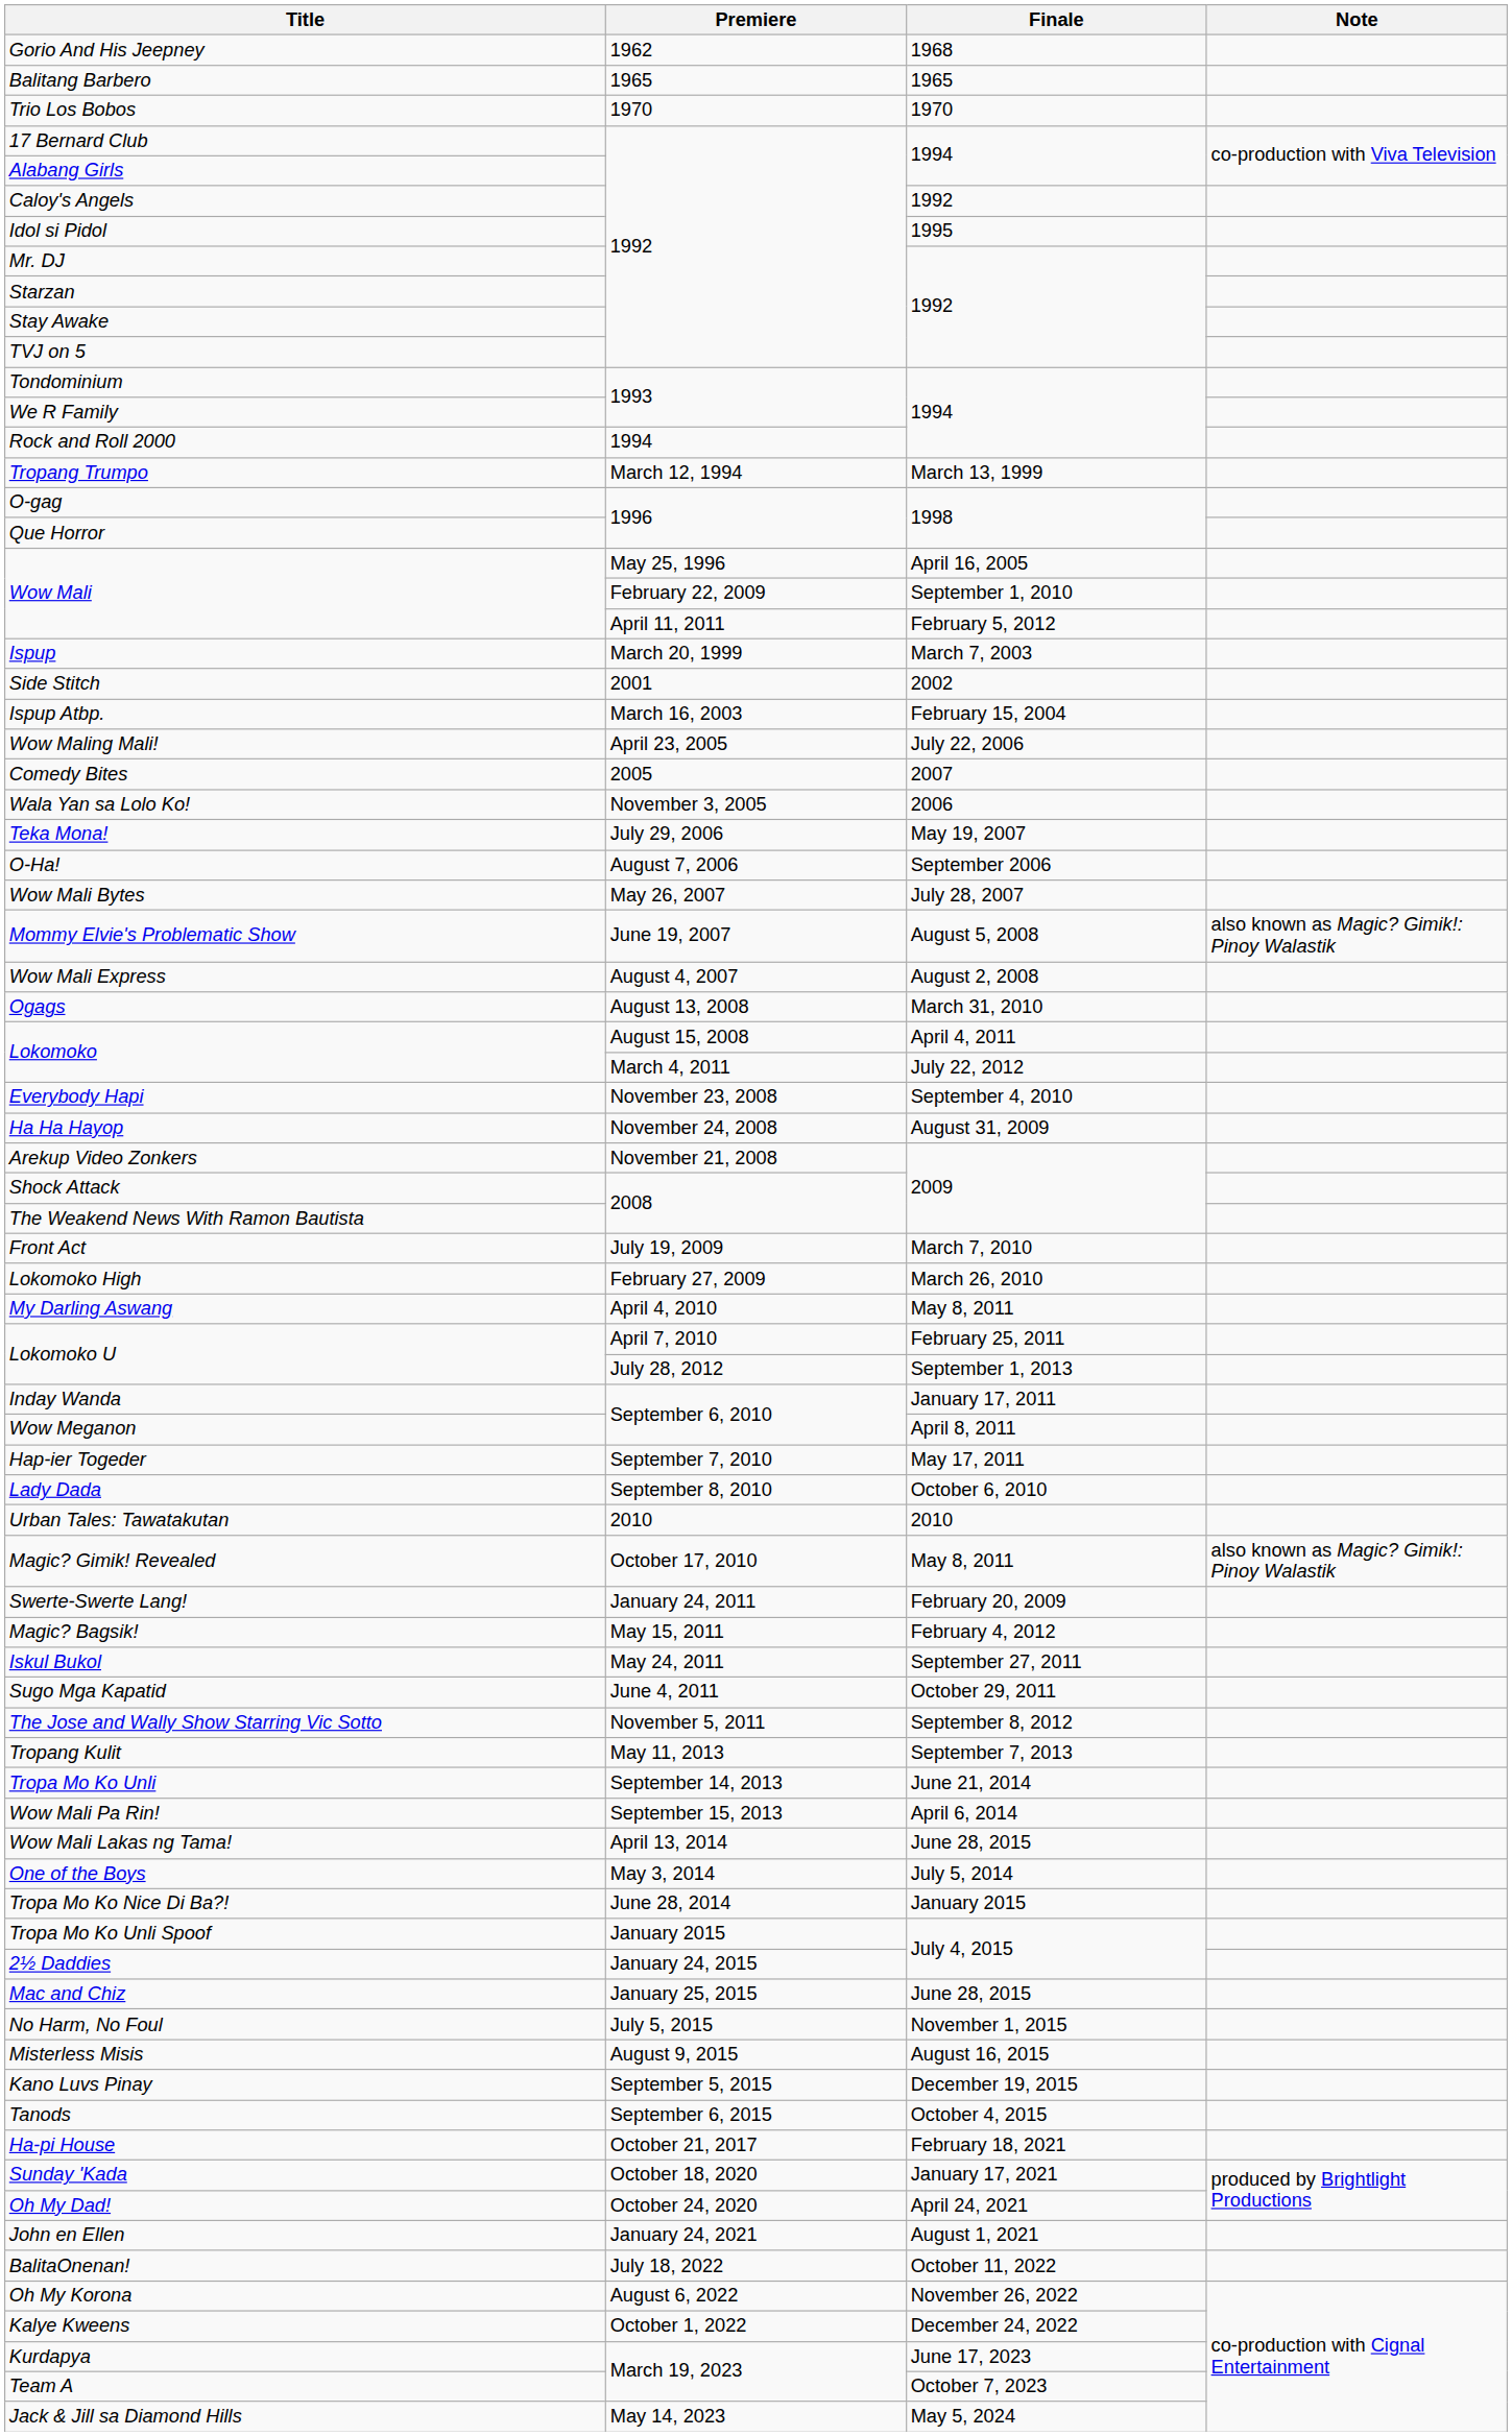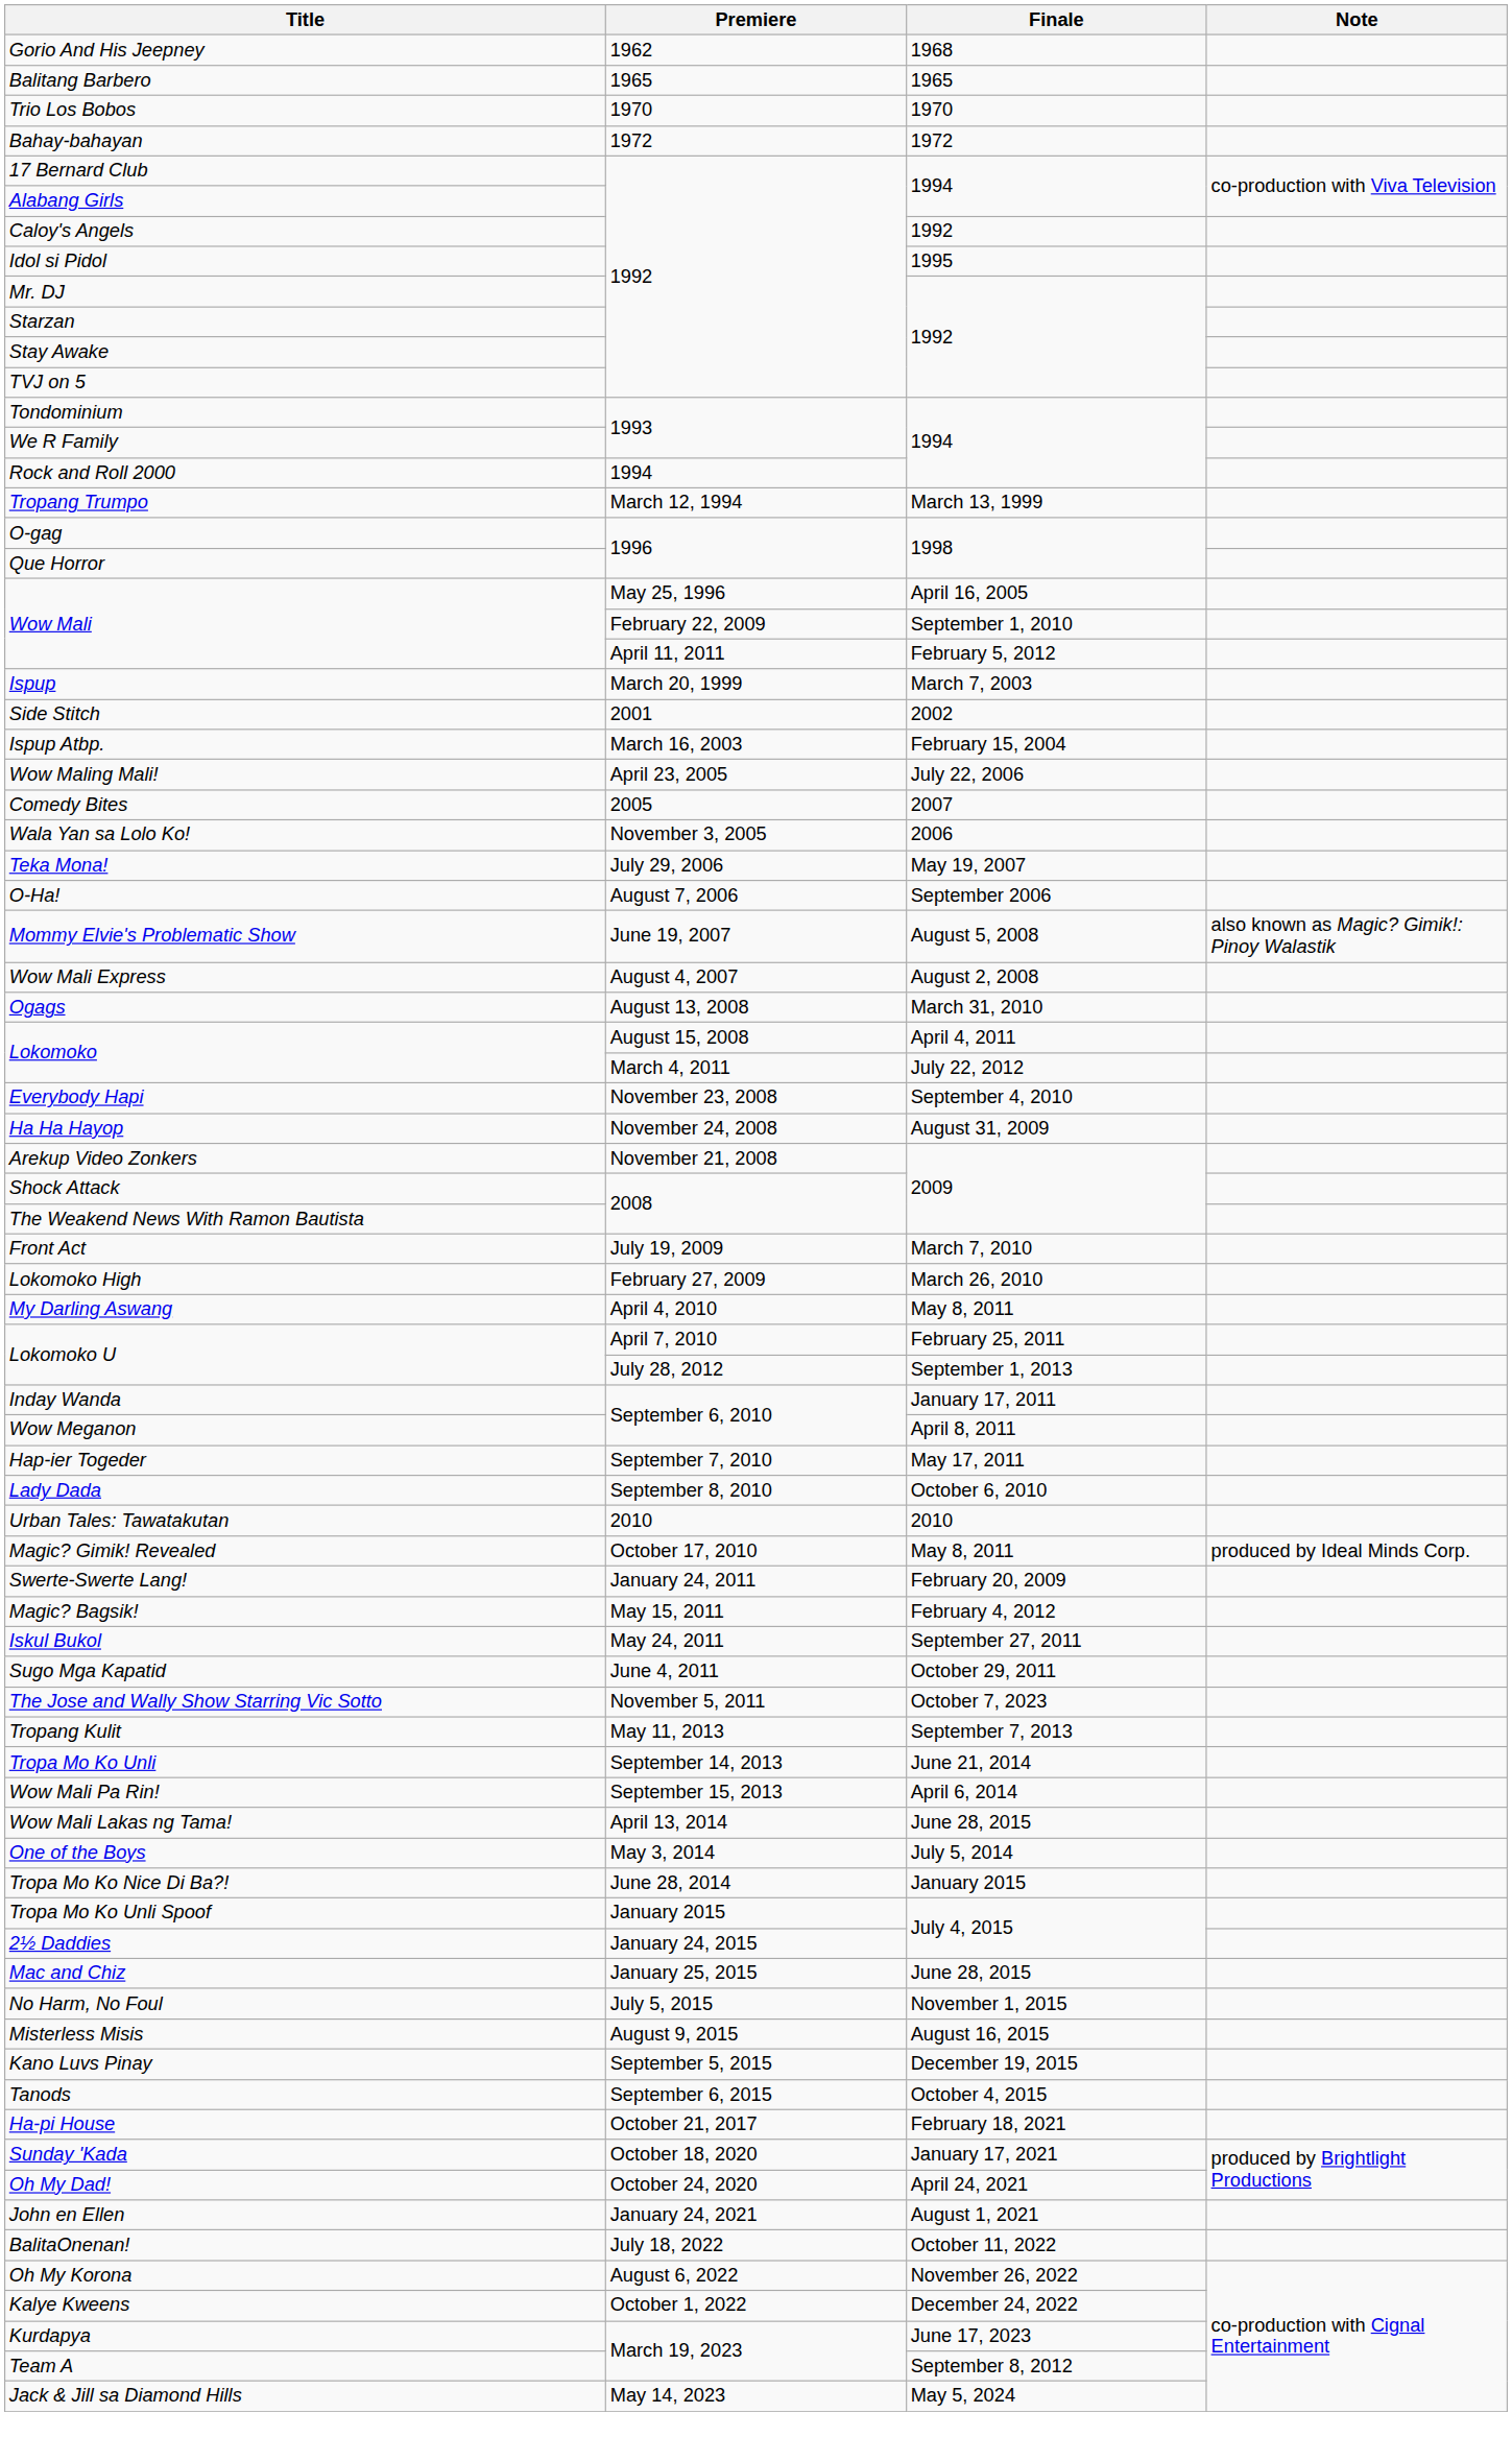 <table class="wikitable sortable" width="100%">
 <tr>
 <th style="width:40%;">Title</th>
 <th style="width:20%;">Premiere</th>
 <th style="width:20%;">Finale</th>
 <th style="width:20%;">Note</th>
 </tr>
 <tr>
 <td><em>Gorio And His Jeepney</em></td>
 <td>1962</td>
 <td>1968</td>
 <td></td>
 </tr>
 <tr>
 <td><em>Balitang Barbero</em></td>
 <td>1965</td>
 <td>1965</td>
 <td></td>
 </tr>
 <tr>
 <td><em>Trio Los Bobos</em></td>
 <td>1970</td>
 <td>1970</td>
+<td></td>
+</tr>
+<tr>
+<td><em>Bahay-bahayan</em></td>
+<td>1972</td>
+<td>1972</td>
 <td></td>
 </tr>
 <tr>
 <td><em>17 Bernard Club</em></td>
 <td rowspan="8">1992</td>
 <td rowspan="2">1994</td>
 <td rowspan="2">co-production with <a href='#'>Viva Television</a></td>
 </tr>
 <tr>
 <td><em><a href='#'>Alabang Girls</a></em></td>
 </tr>
 <tr>
 <td><em>Caloy's Angels</em></td>
 <td>1992</td>
 <td></td>
 </tr>
 <tr>
 <td><em>Idol si Pidol</em></td>
 <td>1995</td>
 <td></td>
 </tr>
 <tr>
 <td><em>Mr. DJ</em></td>
 <td rowspan="4">1992</td>
 <td></td>
 </tr>
 <tr>
 <td><em>Starzan</em></td>
 <td></td>
 </tr>
 <tr>
 <td><em>Stay Awake</em></td>
 <td></td>
 </tr>
 <tr>
 <td><em>TVJ on 5</em></td>
 <td></td>
 </tr>
 <tr>
 <td><em>Tondominium</em></td>
 <td rowspan="2">1993</td>
 <td rowspan="3">1994</td>
 <td></td>
 </tr>
 <tr>
 <td><em>We R Family</em></td>
 <td></td>
 </tr>
 <tr>
 <td><em>Rock and Roll 2000</em></td>
 <td>1994</td>
 <td></td>
 </tr>
 <tr>
 <td><em><a href='#'>Tropang Trumpo</a></em></td>
 <td>March 12, 1994</td>
 <td>March 13, 1999</td>
 <td></td>
 </tr>
 <tr>
 <td><em>O-gag</em></td>
 <td rowspan="2">1996</td>
 <td rowspan="2">1998</td>
 <td></td>
 </tr>
 <tr>
 <td><em>Que Horror</em></td>
 <td></td>
 </tr>
 <tr>
 <td rowspan="3"><em><a href='#'>Wow Mali</a></em></td>
 <td>May 25, 1996</td>
 <td>April 16, 2005</td>
 <td></td>
 </tr>
 <tr>
 <td>February 22, 2009</td>
 <td>September 1, 2010</td>
 <td></td>
 </tr>
 <tr>
 <td>April 11, 2011</td>
 <td>February 5, 2012</td>
 <td></td>
 </tr>
 <tr>
 <td><em><a href='#'>Ispup</a></em></td>
 <td>March 20, 1999</td>
 <td>March 7, 2003</td>
 <td></td>
 </tr>
 <tr>
 <td><em>Side Stitch</em></td>
 <td>2001</td>
 <td>2002</td>
 <td></td>
 </tr>
 <tr>
 <td><em>Ispup Atbp.</em></td>
 <td>March 16, 2003</td>
 <td>February 15, 2004</td>
 <td></td>
 </tr>
 <tr>
 <td><em>Wow Maling Mali!</em></td>
 <td>April 23, 2005</td>
 <td>July 22, 2006</td>
 <td></td>
 </tr>
 <tr>
 <td><em>Comedy Bites</em></td>
 <td>2005</td>
 <td>2007</td>
 <td></td>
 </tr>
 <tr>
 <td><em>Wala Yan sa Lolo Ko!</em></td>
 <td>November 3, 2005</td>
 <td>2006</td>
 <td></td>
 </tr>
 <tr>
 <td><em><a href='#'>Teka Mona!</a></em></td>
 <td>July 29, 2006</td>
 <td>May 19, 2007</td>
 <td></td>
 </tr>
 <tr>
 <td><em>O-Ha!</em></td>
 <td>August 7, 2006</td>
 <td>September 2006</td>
 <td></td>
 </tr>
 <tr>
-<td><em>Wow Mali Bytes</em></td>
-<td>May 26, 2007</td>
-<td>July 28, 2007</td>
-<td></td>
-</tr>
-<tr>
 <td><em><a href='#'>Mommy Elvie's Problematic Show</a></em></td>
 <td>June 19, 2007</td>
 <td>August 5, 2008</td>
 <td>also known as <em>Magic? Gimik!: Pinoy Walastik</em></td>
 </tr>
 <tr>
 <td><em>Wow Mali Express</em></td>
 <td>August 4, 2007</td>
 <td>August 2, 2008</td>
 <td></td>
 </tr>
 <tr>
 <td><em><a href='#'>Ogags</a></em></td>
 <td>August 13, 2008</td>
 <td>March 31, 2010</td>
 <td></td>
 </tr>
 <tr>
 <td rowspan="2"><em><a href='#'>Lokomoko</a></em></td>
 <td>August 15, 2008</td>
 <td>April 4, 2011</td>
 <td></td>
 </tr>
 <tr>
 <td>March 4, 2011</td>
 <td>July 22, 2012</td>
 <td></td>
 </tr>
 <tr>
 <td><em><a href='#'>Everybody Hapi</a></em></td>
 <td>November 23, 2008</td>
 <td>September 4, 2010</td>
 <td></td>
 </tr>
 <tr>
 <td><em><a href='#'>Ha Ha Hayop</a></em></td>
 <td>November 24, 2008</td>
 <td>August 31, 2009</td>
 <td></td>
 </tr>
 <tr>
 <td><em>Arekup Video Zonkers</em></td>
 <td>November 21, 2008</td>
 <td rowspan="3">2009</td>
 <td></td>
 </tr>
 <tr>
 <td><em>Shock Attack</em></td>
 <td rowspan="2">2008</td>
 <td></td>
 </tr>
 <tr>
 <td><em>The Weakend News With Ramon Bautista</em></td>
 <td></td>
 </tr>
 <tr>
 <td><em>Front Act</em></td>
 <td>July 19, 2009</td>
 <td>March 7, 2010</td>
 <td></td>
 </tr>
 <tr>
 <td><em>Lokomoko High</em></td>
 <td>February 27, 2009</td>
 <td>March 26, 2010</td>
 <td></td>
 </tr>
 <tr>
 <td><em><a href='#'>My Darling Aswang</a></em></td>
 <td>April 4, 2010</td>
 <td>May 8, 2011</td>
 <td></td>
 </tr>
 <tr>
 <td rowspan="2"><em>Lokomoko U</em></td>
 <td>April 7, 2010</td>
 <td>February 25, 2011</td>
 <td></td>
 </tr>
 <tr>
 <td>July 28, 2012</td>
 <td>September 1, 2013</td>
 <td></td>
 </tr>
 <tr>
 <td><em>Inday Wanda</em></td>
 <td rowspan="2">September 6, 2010</td>
 <td>January 17, 2011</td>
 <td></td>
 </tr>
 <tr>
 <td><em>Wow Meganon</em></td>
 <td>April 8, 2011</td>
 <td></td>
 </tr>
 <tr>
 <td><em>Hap-ier Togeder</em></td>
 <td>September 7, 2010</td>
 <td>May 17, 2011</td>
 <td></td>
 </tr>
 <tr>
 <td><em><a href='#'>Lady Dada</a></em></td>
 <td>September 8, 2010</td>
 <td>October 6, 2010</td>
 <td></td>
 </tr>
 <tr>
 <td><em>Urban Tales: Tawatakutan</em></td>
 <td>2010</td>
 <td>2010</td>
 <td></td>
 </tr>
 <tr>
 <td><em>Magic? Gimik! Revealed</em></td>
 <td>October 17, 2010</td>
 <td>May 8, 2011</td>
-<td>also known as <em>Magic? Gimik!: Pinoy Walastik</em></td>
+<td>produced by Ideal Minds Corp.</td>
 </tr>
 <tr>
 <td><em>Swerte-Swerte Lang!</em></td>
 <td>January 24, 2011</td>
 <td>February 20, 2009</td>
 <td></td>
 </tr>
 <tr>
 <td><em>Magic? Bagsik!</em></td>
 <td>May 15, 2011</td>
 <td>February 4, 2012</td>
 <td></td>
 </tr>
 <tr>
 <td><em><a href='#'>Iskul Bukol</a></em></td>
 <td>May 24, 2011</td>
 <td>September 27, 2011</td>
 <td></td>
 </tr>
 <tr>
 <td><em>Sugo Mga Kapatid</em></td>
 <td>June 4, 2011</td>
 <td>October 29, 2011</td>
 <td></td>
 </tr>
 <tr>
 <td><em><a href='#'>The Jose and Wally Show Starring Vic Sotto</a></em></td>
 <td>November 5, 2011</td>
-<td>September 8, 2012</td>
+<td>October 7, 2023</td>
 <td></td>
 </tr>
 <tr>
 <td><em>Tropang Kulit</em></td>
 <td>May 11, 2013</td>
 <td>September 7, 2013</td>
 <td></td>
 </tr>
 <tr>
 <td><em><a href='#'>Tropa Mo Ko Unli</a></em></td>
 <td>September 14, 2013</td>
 <td>June 21, 2014</td>
 <td></td>
 </tr>
 <tr>
 <td><em>Wow Mali Pa Rin!</em></td>
 <td>September 15, 2013</td>
 <td>April 6, 2014</td>
 <td></td>
 </tr>
 <tr>
 <td><em>Wow Mali Lakas ng Tama!</em></td>
 <td>April 13, 2014</td>
 <td>June 28, 2015</td>
 <td></td>
 </tr>
 <tr>
 <td><em><a href='#'>One of the Boys</a></em></td>
 <td>May 3, 2014</td>
 <td>July 5, 2014</td>
 <td></td>
 </tr>
 <tr>
 <td><em>Tropa Mo Ko Nice Di Ba?!</em></td>
 <td>June 28, 2014</td>
 <td>January 2015</td>
 <td></td>
 </tr>
 <tr>
 <td><em>Tropa Mo Ko Unli Spoof</em></td>
 <td>January 2015</td>
 <td rowspan="2">July 4, 2015</td>
 <td></td>
 </tr>
 <tr>
 <td><em><a href='#'>2½ Daddies</a></em></td>
 <td>January 24, 2015</td>
 <td></td>
 </tr>
 <tr>
 <td><em><a href='#'>Mac and Chiz</a></em></td>
 <td>January 25, 2015</td>
 <td>June 28, 2015</td>
 <td></td>
 </tr>
 <tr>
 <td><em>No Harm, No Foul</em></td>
 <td>July 5, 2015</td>
 <td>November 1, 2015</td>
 <td></td>
 </tr>
 <tr>
 <td><em>Misterless Misis</em></td>
 <td>August 9, 2015</td>
 <td>August 16, 2015</td>
 <td></td>
 </tr>
 <tr>
 <td><em>Kano Luvs Pinay</em></td>
 <td>September 5, 2015</td>
 <td>December 19, 2015</td>
 <td></td>
 </tr>
 <tr>
 <td><em>Tanods</em></td>
 <td>September 6, 2015</td>
 <td>October 4, 2015</td>
 <td></td>
 </tr>
 <tr>
 <td><em><a href='#'>Ha-pi House</a></em></td>
 <td>October 21, 2017</td>
 <td>February 18, 2021</td>
 <td></td>
 </tr>
 <tr>
 <td><em><a href='#'>Sunday 'Kada</a></em></td>
 <td>October 18, 2020</td>
 <td>January 17, 2021</td>
 <td rowspan="2">produced by <a href='#'>Brightlight Productions</a></td>
 </tr>
 <tr>
 <td><em><a href='#'>Oh My Dad!</a></em></td>
 <td>October 24, 2020</td>
 <td>April 24, 2021</td>
 </tr>
 <tr>
 <td><em>John en Ellen</em></td>
 <td>January 24, 2021</td>
 <td>August 1, 2021</td>
 <td></td>
 </tr>
 <tr>
 <td><em>BalitaOnenan!</em></td>
 <td>July 18, 2022</td>
 <td>October 11, 2022</td>
 <td></td>
 </tr>
 <tr>
 <td><em>Oh My Korona</em></td>
 <td>August 6, 2022</td>
 <td>November 26, 2022</td>
 <td rowspan="5">co-production with <a href='#'>Cignal Entertainment</a></td>
 </tr>
 <tr>
 <td><em>Kalye Kweens</em></td>
 <td>October 1, 2022</td>
 <td>December 24, 2022</td>
 </tr>
 <tr>
 <td><em>Kurdapya</em></td>
 <td rowspan="2">March 19, 2023</td>
 <td>June 17, 2023</td>
 </tr>
 <tr>
 <td><em>Team A</em></td>
-<td>October 7, 2023</td>
+<td>September 8, 2012</td>
 </tr>
 <tr>
 <td><em>Jack & Jill sa Diamond Hills</em></td>
 <td>May 14, 2023</td>
 <td>May 5, 2024</td>
 </tr>
 </table>
